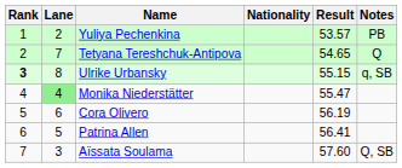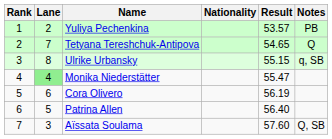 <table class="wikitable sortable" style="text-align:center">
 <tr>
 <th>Rank</th>
 <th>Lane</th>
 <th>Name</th>
 <th>Nationality</th>
 <th>Result</th>
 <th>Notes</th>
 </tr>
 <tr bgcolor=ccffcc>
 <td>1</td>
 <td>2</td>
 <td align="left"><a href='#'>Yuliya Pechenkina</a></td>
 <td align="left"></td>
 <td>53.57</td>
 <td>PB</td>
 </tr>
 <tr bgcolor=ccffcc>
 <td>2</td>
 <td>7</td>
 <td align="left"><a href='#'>Tetyana Tereshchuk-Antipova</a></td>
 <td align="left"></td>
 <td>54.65</td>
 <td>Q</td>
 </tr>
 <tr bgcolor=ddffdd>
-<td><strong>3</strong></td>
+<td>3</td>
 <td>8</td>
 <td align="left"><a href='#'>Ulrike Urbansky</a></td>
 <td align="left"></td>
 <td>55.15</td>
 <td>q, SB</td>
 </tr>
 <tr>
 <td>4</td>
 <td style="background: lightgreen;">4</td>
 <td align="left"><a href='#'>Monika Niederstätter</a></td>
 <td align="left"></td>
 <td>55.47</td>
 <td></td>
 </tr>
 <tr>
 <td>5</td>
 <td>6</td>
 <td align="left"><a href='#'>Cora Olivero</a></td>
 <td align="left"></td>
 <td>56.19</td>
 <td></td>
 </tr>
 <tr>
 <td>6</td>
 <td>5</td>
 <td align="left"><a href='#'>Patrina Allen</a></td>
 <td align="left"></td>
-<td>56.41</td>
+<td>56.40</td>
 <td></td>
 </tr>
 <tr>
 <td>7</td>
 <td>3</td>
 <td align="left"><a href='#'>Aïssata Soulama</a></td>
 <td align="left"></td>
 <td>57.60</td>
 <td>Q, SB</td>
 </tr>
 </table>
